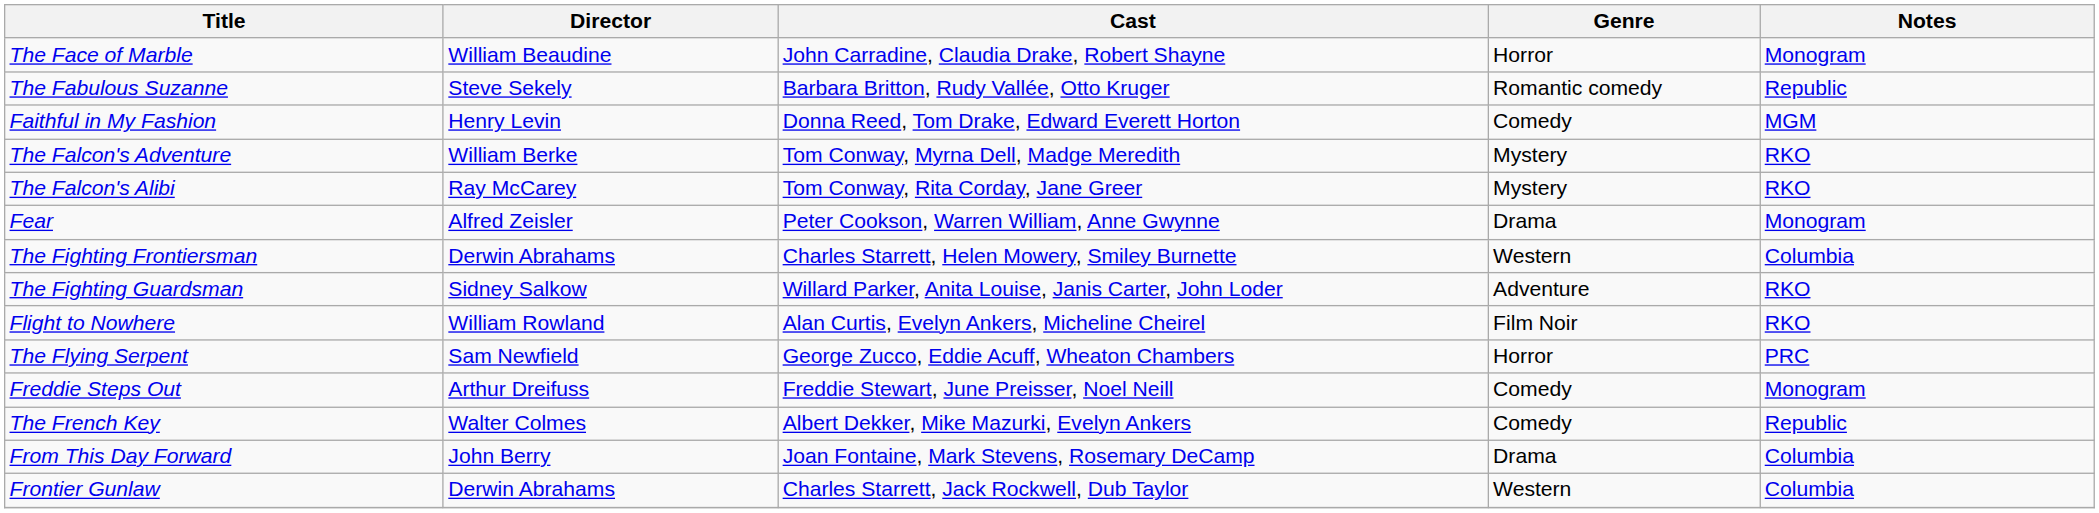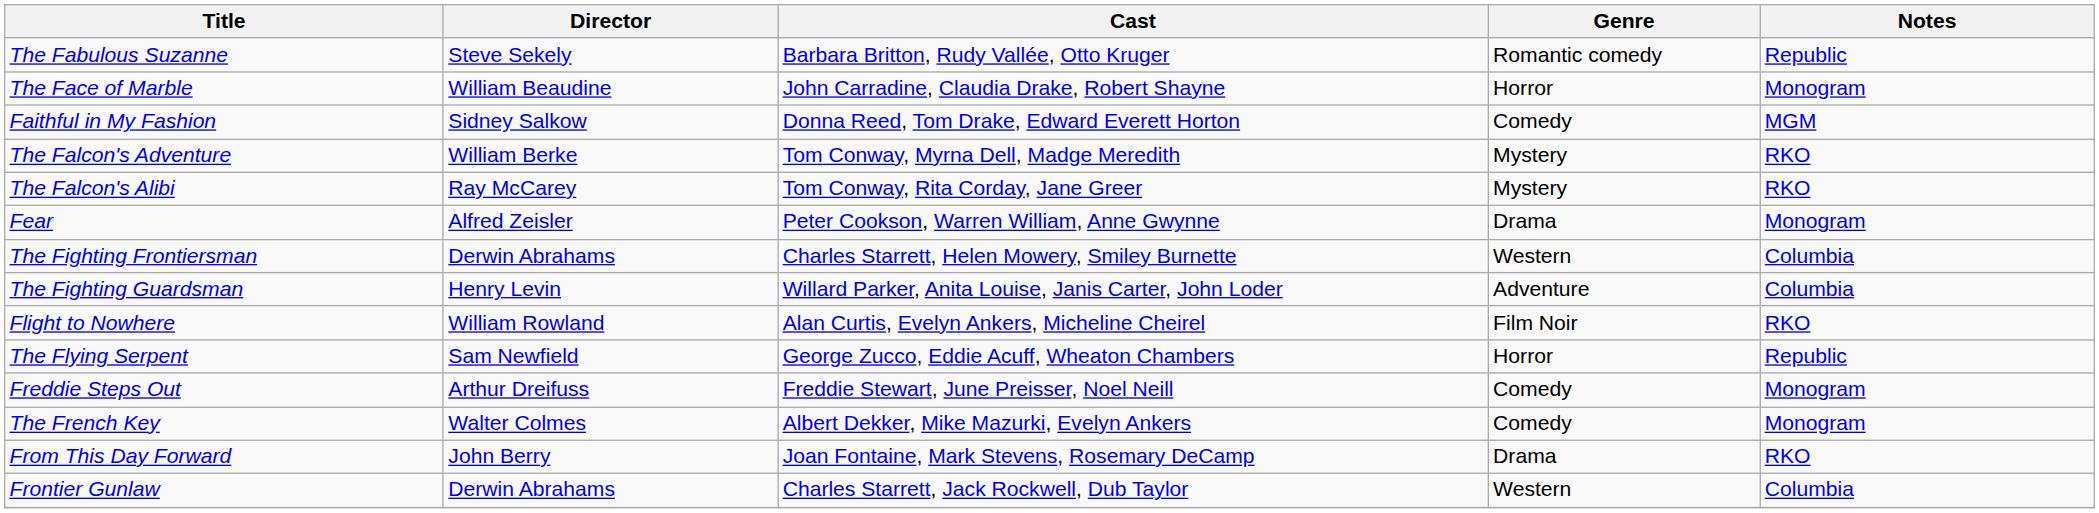 <table class="wikitable" style="width:100%;">
 <tr>
 <th style="width:21%;">Title</th>
 <th style="width:16%;">Director</th>
 <th style="width:34%;">Cast</th>
 <th style="width:13%;">Genre</th>
 <th style="width:16%;">Notes</th>
 </tr>
 <tr>
+<td><em><a href='#'>The Fabulous Suzanne</a></em></td>
+<td><a href='#'>Steve Sekely</a></td>
+<td><a href='#'>Barbara Britton</a>, <a href='#'>Rudy Vallée</a>, <a href='#'>Otto Kruger</a></td>
+<td>Romantic comedy</td>
+<td><a href='#'>Republic</a></td>
+</tr>
+<tr>
 <td><em><a href='#'>The Face of Marble</a></em></td>
 <td><a href='#'>William Beaudine</a></td>
 <td><a href='#'>John Carradine</a>, <a href='#'>Claudia Drake</a>, <a href='#'>Robert Shayne</a></td>
 <td>Horror</td>
 <td><a href='#'>Monogram</a></td>
 </tr>
 <tr>
-<td><em><a href='#'>The Fabulous Suzanne</a></em></td>
-<td><a href='#'>Steve Sekely</a></td>
-<td><a href='#'>Barbara Britton</a>, <a href='#'>Rudy Vallée</a>, <a href='#'>Otto Kruger</a></td>
-<td>Romantic comedy</td>
-<td><a href='#'>Republic</a></td>
-</tr>
-<tr>
 <td><em><a href='#'>Faithful in My Fashion</a></em></td>
-<td><a href='#'>Henry Levin</a></td>
+<td><a href='#'>Sidney Salkow</a></td>
 <td><a href='#'>Donna Reed</a>, <a href='#'>Tom Drake</a>, <a href='#'>Edward Everett Horton</a></td>
 <td>Comedy</td>
 <td><a href='#'>MGM</a></td>
 </tr>
 <tr>
 <td><em><a href='#'>The Falcon's Adventure</a></em></td>
 <td><a href='#'>William Berke</a></td>
 <td><a href='#'>Tom Conway</a>, <a href='#'>Myrna Dell</a>, <a href='#'>Madge Meredith</a></td>
 <td>Mystery</td>
 <td><a href='#'>RKO</a></td>
 </tr>
 <tr>
 <td><em><a href='#'>The Falcon's Alibi</a></em></td>
 <td><a href='#'>Ray McCarey</a></td>
 <td><a href='#'>Tom Conway</a>, <a href='#'>Rita Corday</a>, <a href='#'>Jane Greer</a></td>
 <td>Mystery</td>
 <td><a href='#'>RKO</a></td>
 </tr>
 <tr>
 <td><em><a href='#'>Fear</a></em></td>
 <td><a href='#'>Alfred Zeisler</a></td>
 <td><a href='#'>Peter Cookson</a>, <a href='#'>Warren William</a>, <a href='#'>Anne Gwynne</a></td>
 <td>Drama</td>
 <td><a href='#'>Monogram</a></td>
 </tr>
 <tr>
 <td><em><a href='#'>The Fighting Frontiersman</a></em></td>
 <td><a href='#'>Derwin Abrahams</a></td>
 <td><a href='#'>Charles Starrett</a>, <a href='#'>Helen Mowery</a>, <a href='#'>Smiley Burnette</a></td>
 <td>Western</td>
 <td><a href='#'>Columbia</a></td>
 </tr>
 <tr>
 <td><em><a href='#'>The Fighting Guardsman</a></em></td>
-<td><a href='#'>Sidney Salkow</a></td>
+<td><a href='#'>Henry Levin</a></td>
 <td><a href='#'>Willard Parker</a>, <a href='#'>Anita Louise</a>, <a href='#'>Janis Carter</a>, <a href='#'>John Loder</a></td>
 <td>Adventure</td>
-<td><a href='#'>RKO</a></td>
+<td><a href='#'>Columbia</a></td>
 </tr>
 <tr>
 <td><em><a href='#'>Flight to Nowhere</a></em></td>
 <td><a href='#'>William Rowland</a></td>
 <td><a href='#'>Alan Curtis</a>, <a href='#'>Evelyn Ankers</a>, <a href='#'>Micheline Cheirel</a></td>
 <td>Film Noir</td>
 <td><a href='#'>RKO</a></td>
 </tr>
 <tr>
 <td><em><a href='#'>The Flying Serpent</a></em></td>
 <td><a href='#'>Sam Newfield</a></td>
 <td><a href='#'>George Zucco</a>, <a href='#'>Eddie Acuff</a>, <a href='#'>Wheaton Chambers</a></td>
 <td>Horror</td>
-<td><a href='#'>PRC</a></td>
+<td><a href='#'>Republic</a></td>
 </tr>
 <tr>
 <td><em><a href='#'>Freddie Steps Out</a></em></td>
 <td><a href='#'>Arthur Dreifuss</a></td>
 <td><a href='#'>Freddie Stewart</a>, <a href='#'>June Preisser</a>, <a href='#'>Noel Neill</a></td>
 <td>Comedy</td>
 <td><a href='#'>Monogram</a></td>
 </tr>
 <tr>
 <td><em><a href='#'>The French Key</a></em></td>
 <td><a href='#'>Walter Colmes</a></td>
 <td><a href='#'>Albert Dekker</a>, <a href='#'>Mike Mazurki</a>, <a href='#'>Evelyn Ankers</a></td>
 <td>Comedy</td>
-<td><a href='#'>Republic</a></td>
+<td><a href='#'>Monogram</a></td>
 </tr>
 <tr>
 <td><em><a href='#'>From This Day Forward</a></em></td>
 <td><a href='#'>John Berry</a></td>
 <td><a href='#'>Joan Fontaine</a>, <a href='#'>Mark Stevens</a>, <a href='#'>Rosemary DeCamp</a></td>
 <td>Drama</td>
-<td><a href='#'>Columbia</a></td>
+<td><a href='#'>RKO</a></td>
 </tr>
 <tr>
 <td><em><a href='#'>Frontier Gunlaw</a></em></td>
 <td><a href='#'>Derwin Abrahams</a></td>
 <td><a href='#'>Charles Starrett</a>, <a href='#'>Jack Rockwell</a>, <a href='#'>Dub Taylor</a></td>
 <td>Western</td>
 <td><a href='#'>Columbia</a></td>
 </tr>
 <tr>
 </tr>
 </table>
